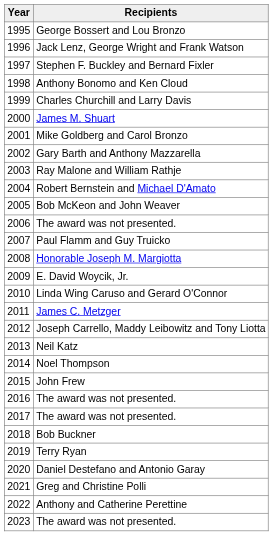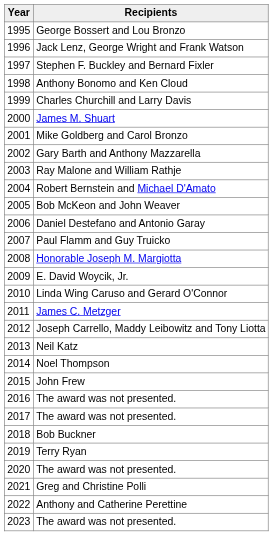 <table class="toccolours" border="1" cellpadding="4" cellspacing="2" style="border-collapse: collapse;">
 <tr bgcolor="#efefef">
 <th>Year</th>
 <th>Recipients</th>
 </tr>
 <tr>
 <td>1995</td>
 <td>George Bossert and Lou Bronzo</td>
 </tr>
 <tr>
 <td>1996</td>
 <td>Jack Lenz, George Wright and Frank Watson</td>
 </tr>
 <tr>
 <td>1997</td>
 <td>Stephen F. Buckley and Bernard Fixler</td>
 </tr>
 <tr>
 <td>1998</td>
 <td>Anthony Bonomo and Ken Cloud</td>
 </tr>
 <tr>
 <td>1999</td>
 <td>Charles Churchill and Larry Davis</td>
 </tr>
 <tr>
 <td>2000</td>
 <td><a href='#'>James M. Shuart</a></td>
 </tr>
 <tr>
 <td>2001</td>
 <td>Mike Goldberg and Carol Bronzo</td>
 </tr>
 <tr>
 <td>2002</td>
 <td>Gary Barth and Anthony Mazzarella</td>
 </tr>
 <tr>
 <td>2003</td>
 <td>Ray Malone and William Rathje</td>
 </tr>
 <tr>
 <td>2004</td>
 <td>Robert Bernstein and <a href='#'>Michael D'Amato</a></td>
 </tr>
 <tr>
 <td>2005</td>
 <td>Bob McKeon and John Weaver</td>
 </tr>
 <tr>
 <td>2006</td>
-<td>The award was not presented.</td>
+<td>Daniel Destefano and Antonio Garay</td>
 </tr>
 <tr>
 <td>2007</td>
 <td>Paul Flamm and Guy Truicko</td>
 </tr>
 <tr>
 <td>2008</td>
 <td><a href='#'>Honorable Joseph M. Margiotta</a></td>
 </tr>
 <tr>
 <td>2009</td>
 <td>E. David Woycik, Jr.</td>
 </tr>
 <tr>
 <td>2010</td>
 <td>Linda Wing Caruso and Gerard O'Connor</td>
 </tr>
 <tr>
 <td>2011</td>
 <td><a href='#'>James C. Metzger</a></td>
 </tr>
 <tr>
 <td>2012</td>
 <td>Joseph Carrello, Maddy Leibowitz and Tony Liotta</td>
 </tr>
 <tr>
 <td>2013</td>
 <td>Neil Katz</td>
 </tr>
 <tr>
 <td>2014</td>
 <td>Noel Thompson</td>
 </tr>
 <tr>
 <td>2015</td>
 <td>John Frew</td>
 </tr>
 <tr>
 <td>2016</td>
 <td>The award was not presented.</td>
 </tr>
 <tr>
 <td>2017</td>
 <td>The award was not presented.</td>
 </tr>
 <tr>
 <td>2018</td>
 <td>Bob Buckner</td>
 </tr>
 <tr>
 <td>2019</td>
 <td>Terry Ryan</td>
 </tr>
 <tr>
 <td>2020</td>
-<td>Daniel Destefano and Antonio Garay</td>
+<td>The award was not presented.</td>
 </tr>
 <tr>
 <td>2021</td>
 <td>Greg and Christine Polli</td>
 </tr>
 <tr>
 <td>2022</td>
 <td>Anthony and Catherine Perettine</td>
 </tr>
 <tr>
 <td>2023</td>
 <td>The award was not presented.</td>
 </tr>
 </table>
